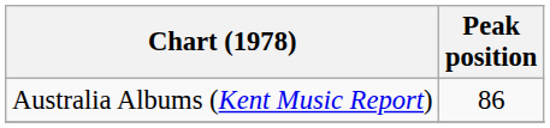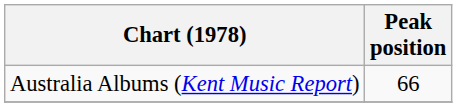 <table class="wikitable sortable">
 <tr>
 <th>Chart (1978)</th>
 <th>Peak<br>position</th>
 </tr>
 <tr>
 <td>Australia Albums (<em><a href='#'>Kent Music Report</a></em>)</td>
-<td style="text-align:center;">86</td>
+<td style="text-align:center;">66</td>
 </tr>
 <tr>
 </tr>
 <tr>
 </tr>
 </table>
